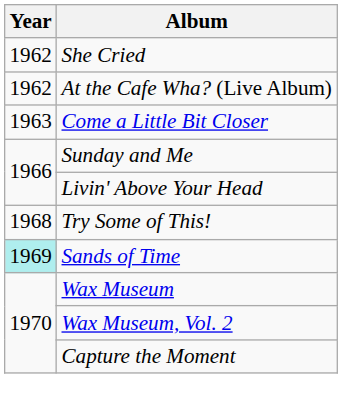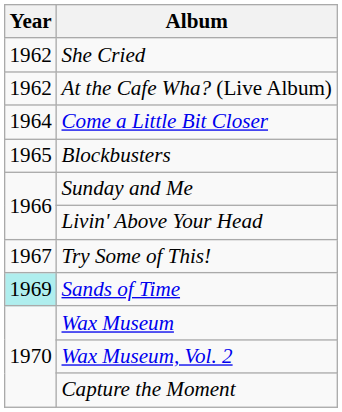 <table class="wikitable">
 <tr>
 <th>Year</th>
 <th>Album</th>
 </tr>
 <tr>
 <td>1962</td>
 <td><em>She Cried</em></td>
 </tr>
 <tr>
 <td>1962</td>
 <td><em>At the Cafe Wha?</em> (Live Album)</td>
 </tr>
 <tr>
-<td>1963</td>
+<td>1964</td>
 <td><em><a href='#'>Come a Little Bit Closer</a></em></td>
+</tr>
+<tr>
+<td>1965</td>
+<td><em>Blockbusters</em></td>
 </tr>
 <tr>
 <td rowspan="2">1966</td>
 <td><em>Sunday and Me</em></td>
 </tr>
 <tr>
 <td><em>Livin' Above Your Head</em></td>
 </tr>
 <tr>
-<td>1968</td>
+<td>1967</td>
 <td><em>Try Some of This!</em></td>
 </tr>
 <tr>
 <td style="background: paleturquoise;">1969</td>
 <td><em><a href='#'>Sands of Time</a></em></td>
 </tr>
 <tr>
 <td rowspan="3">1970</td>
 <td><em><a href='#'>Wax Museum</a></em></td>
 </tr>
 <tr>
 <td><em><a href='#'>Wax Museum, Vol. 2</a></em></td>
 </tr>
 <tr>
 <td><em>Capture the Moment</em></td>
 </tr>
 </table>
